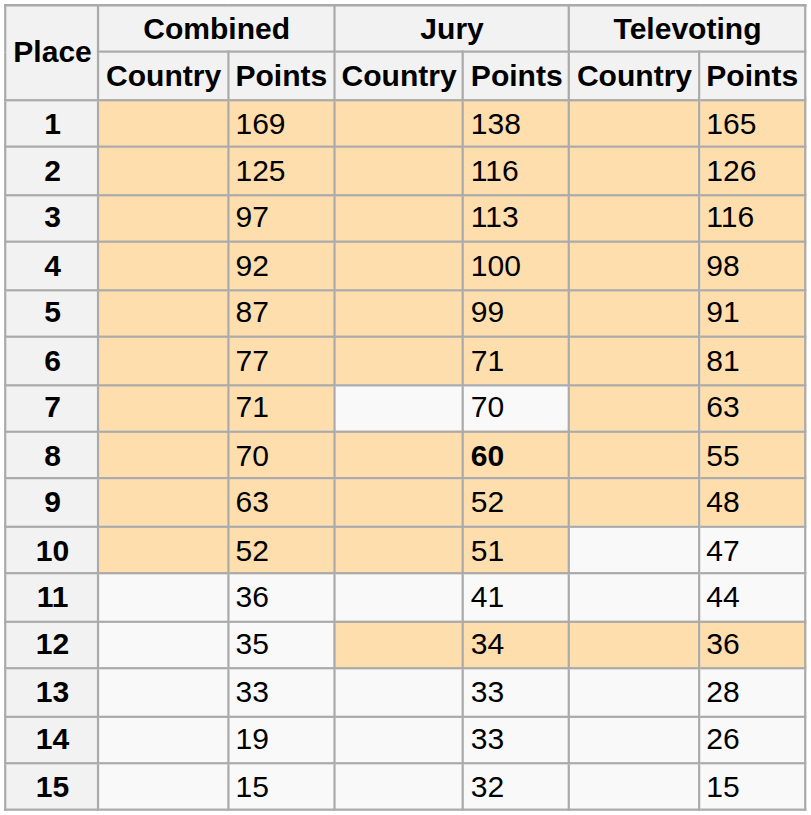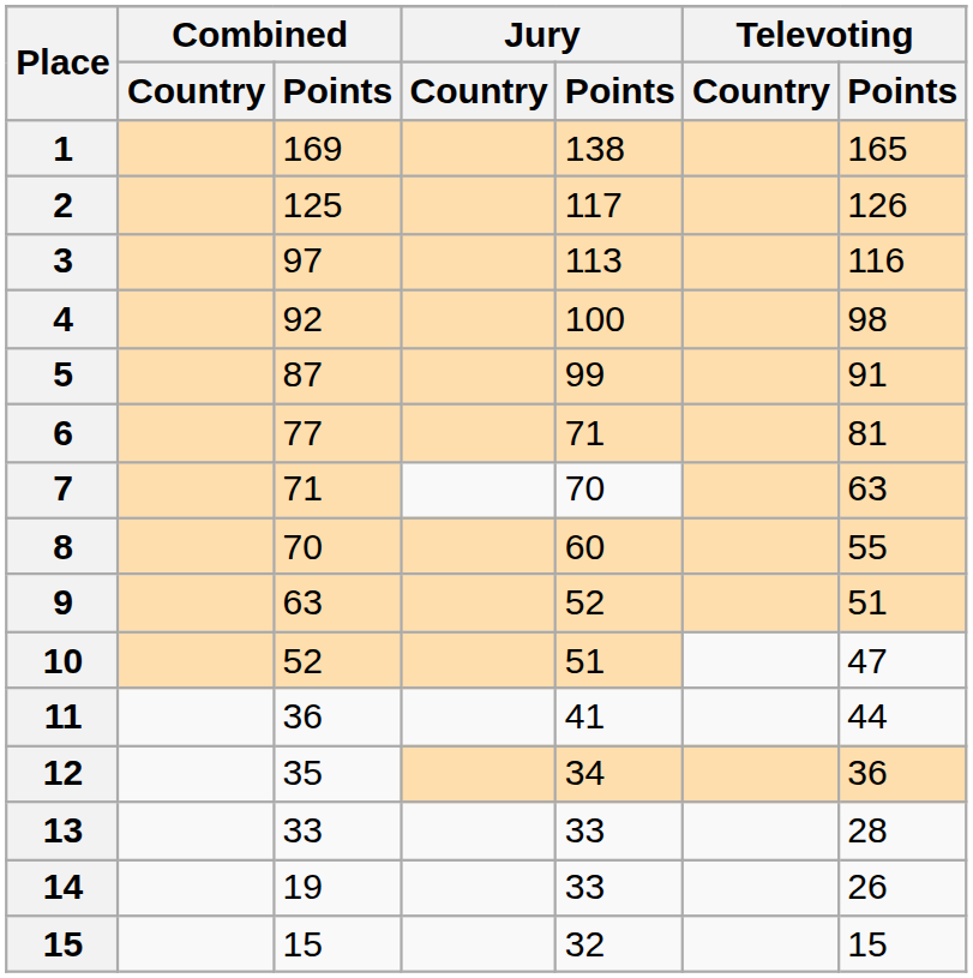 <table class="wikitable collapsible plainrowheaders" style="float:right; margin:10px; font-size:85%;">
 <tr>
 </tr>
 <tr>
 <th scope="col" rowspan="2">Place</th>
 <th scope="col" colspan="2">Combined</th>
 <th scope="col" colspan="2">Jury</th>
 <th scope="col" colspan="2">Televoting</th>
 </tr>
 <tr>
 <th scope="col">Country</th>
 <th scope="col">Points</th>
 <th scope="col">Country</th>
 <th scope="col">Points</th>
 <th scope="col">Country</th>
 <th scope="col">Points</th>
 </tr>
 <tr>
 <th scope="row" style="text-align:center">1</th>
 <td bgcolor="navajowhite"></td>
 <td bgcolor="navajowhite">169</td>
 <td bgcolor="navajowhite"></td>
 <td bgcolor="navajowhite">138</td>
 <td bgcolor="navajowhite"></td>
 <td bgcolor="navajowhite">165</td>
 </tr>
 <tr>
 <th scope="row" style="text-align:center">2</th>
 <td bgcolor="navajowhite"></td>
 <td bgcolor="navajowhite">125</td>
 <td bgcolor="navajowhite"></td>
-<td bgcolor="navajowhite">116</td>
+<td bgcolor="navajowhite">117</td>
 <td bgcolor="navajowhite"></td>
 <td bgcolor="navajowhite">126</td>
 </tr>
 <tr>
 <th scope="row" style="text-align:center">3</th>
 <td bgcolor="navajowhite"></td>
 <td bgcolor="navajowhite">97</td>
 <td bgcolor="navajowhite"></td>
 <td bgcolor="navajowhite">113</td>
 <td bgcolor="navajowhite"></td>
 <td bgcolor="navajowhite">116</td>
 </tr>
 <tr>
 <th scope="row" style="text-align:center">4</th>
 <td bgcolor="navajowhite"></td>
 <td bgcolor="navajowhite">92</td>
 <td bgcolor="navajowhite"></td>
 <td bgcolor="navajowhite">100</td>
 <td bgcolor="navajowhite"></td>
 <td bgcolor="navajowhite">98</td>
 </tr>
 <tr>
 <th scope="row" style="text-align:center">5</th>
 <td bgcolor="navajowhite"></td>
 <td bgcolor="navajowhite">87</td>
 <td bgcolor="navajowhite"></td>
 <td bgcolor="navajowhite">99</td>
 <td bgcolor="navajowhite"></td>
 <td bgcolor="navajowhite">91</td>
 </tr>
 <tr>
 <th scope="row" style="text-align:center">6</th>
 <td bgcolor="navajowhite"></td>
 <td bgcolor="navajowhite">77</td>
 <td bgcolor="navajowhite"></td>
 <td bgcolor="navajowhite">71</td>
 <td bgcolor="navajowhite"></td>
 <td bgcolor="navajowhite">81</td>
 </tr>
 <tr>
 <th scope="row" style="text-align:center">7</th>
 <td bgcolor="navajowhite"></td>
 <td bgcolor="navajowhite">71</td>
 <td></td>
 <td>70</td>
 <td bgcolor="navajowhite"></td>
 <td bgcolor="navajowhite">63</td>
 </tr>
 <tr>
 <th scope="row" style="text-align:center">8</th>
 <td bgcolor="navajowhite"></td>
 <td bgcolor="navajowhite">70</td>
 <td bgcolor="navajowhite"></td>
-<td bgcolor="navajowhite"><strong>60</strong></td>
+<td bgcolor="navajowhite">60</td>
 <td bgcolor="navajowhite"></td>
 <td bgcolor="navajowhite">55</td>
 </tr>
 <tr>
 <th scope="row" style="text-align:center">9</th>
 <td bgcolor="navajowhite"></td>
 <td bgcolor="navajowhite">63</td>
 <td bgcolor="navajowhite"></td>
 <td bgcolor="navajowhite">52</td>
 <td bgcolor="navajowhite"></td>
-<td bgcolor="navajowhite">48</td>
+<td bgcolor="navajowhite">51</td>
 </tr>
 <tr>
 <th scope="row" style="text-align:center">10</th>
 <td bgcolor="navajowhite"></td>
 <td bgcolor="navajowhite">52</td>
 <td bgcolor="navajowhite"></td>
 <td bgcolor="navajowhite">51</td>
 <td></td>
 <td>47</td>
 </tr>
 <tr>
 <th scope="row" style="text-align:center">11</th>
 <td></td>
 <td>36</td>
 <td></td>
 <td>41</td>
 <td></td>
 <td>44</td>
 </tr>
 <tr>
 <th scope="row" style="text-align:center">12</th>
 <td></td>
 <td>35</td>
 <td bgcolor="navajowhite"></td>
 <td bgcolor="navajowhite">34</td>
 <td bgcolor="navajowhite"></td>
 <td bgcolor="navajowhite">36</td>
 </tr>
 <tr>
 <th scope="row" style="text-align:center">13</th>
 <td></td>
 <td>33</td>
 <td></td>
 <td>33</td>
 <td></td>
 <td>28</td>
 </tr>
 <tr>
 <th scope="row" style="text-align:center">14</th>
 <td></td>
 <td>19</td>
 <td></td>
 <td>33</td>
 <td></td>
 <td>26</td>
 </tr>
 <tr>
 <th scope="row" style="text-align:center">15</th>
 <td></td>
 <td>15</td>
 <td></td>
 <td>32</td>
 <td></td>
 <td>15</td>
 </tr>
 </table>
